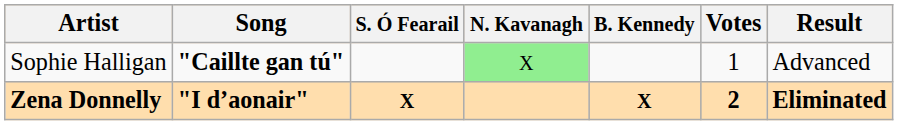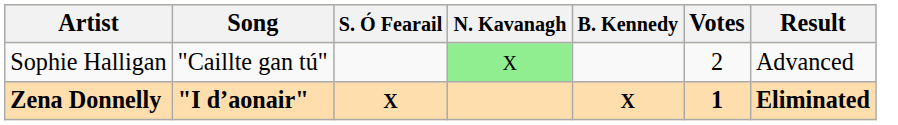 <table class="sortable wikitable">
 <tr style="font-weight:bold; background:#FFDEAD;">
 <th>Artist</th>
 <th>Song</th>
 <th><small><abbr>S. <strong>Ó Fearail</strong></abbr></small></th>
 <th><small><abbr>N. <strong>Kavanagh</strong></abbr></small></th>
 <th><small><abbr>B. Kennedy</abbr></small></th>
 <th>Votes</th>
 <th>Result</th>
 </tr>
 <tr>
 <td>Sophie Halligan</td>
-<td><strong>"Caillte gan tú"</strong></td>
+<td>"Caillte gan tú"</td>
 <td align="center"></td>
 <td align="center" style="background: lightgreen;"><small>X</small></td>
 <td align="center"></td>
-<td align="center">1</td>
+<td align="center">2</td>
 <td>Advanced</td>
 </tr>
 <tr style="font-weight:bold; background:#FFDEAD;">
 <td>Zena Donnelly</td>
 <td>"I d’aonair"</td>
 <td align=center><small>X</small></td>
 <td align=center></td>
 <td align=center><small>X</small></td>
-<td align=center>2</td>
+<td align=center>1</td>
 <td>Eliminated</td>
 </tr>
 </table>
